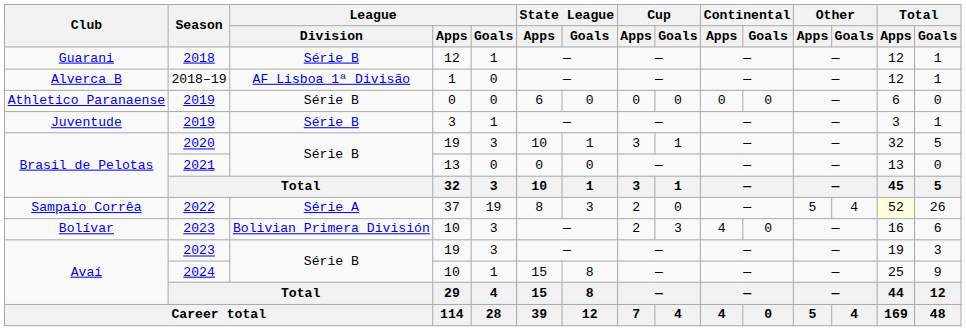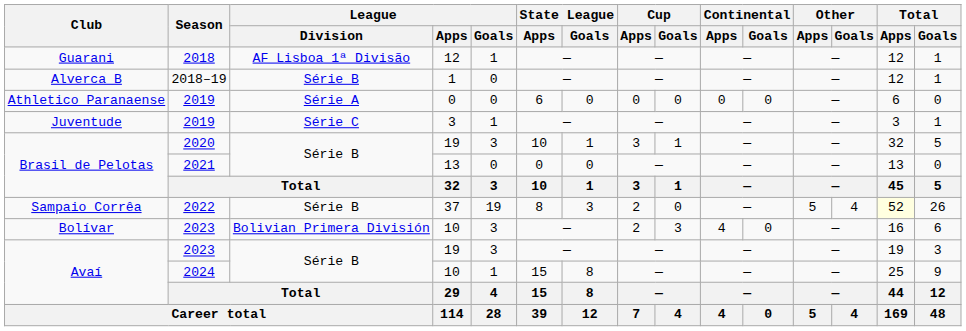 <table class="wikitable" style="text-align: center;">
 <tr>
 <th rowspan="2">Club</th>
 <th rowspan="2">Season</th>
 <th colspan="3">League</th>
 <th colspan="2">State League</th>
 <th colspan="2">Cup</th>
 <th colspan="2">Continental</th>
 <th colspan="2">Other</th>
 <th colspan="2">Total</th>
 </tr>
 <tr>
 <th>Division</th>
 <th>Apps</th>
 <th>Goals</th>
 <th>Apps</th>
 <th>Goals</th>
 <th>Apps</th>
 <th>Goals</th>
 <th>Apps</th>
 <th>Goals</th>
 <th>Apps</th>
 <th>Goals</th>
 <th>Apps</th>
 <th>Goals</th>
 </tr>
 <tr>
 <td><a href='#'>Guarani</a></td>
 <td><a href='#'>2018</a></td>
-<td><a href='#'>Série B</a></td>
+<td><a href='#'>AF Lisboa 1ª Divisão</a></td>
 <td>12</td>
 <td>1</td>
 <td colspan="2">—</td>
 <td colspan="2">—</td>
 <td colspan="2">—</td>
 <td colspan="2">—</td>
 <td>12</td>
 <td>1</td>
 </tr>
 <tr>
 <td><a href='#'>Alverca B</a></td>
 <td>2018–19</td>
-<td><a href='#'>AF Lisboa 1ª Divisão</a></td>
+<td><a href='#'>Série B</a></td>
 <td>1</td>
 <td>0</td>
 <td colspan="2">—</td>
 <td colspan="2">—</td>
 <td colspan="2">—</td>
 <td colspan="2">—</td>
 <td>12</td>
 <td>1</td>
 </tr>
 <tr>
 <td><a href='#'>Athletico Paranaense</a></td>
 <td><a href='#'>2019</a></td>
-<td>Série B</td>
+<td><a href='#'>Série A</a></td>
 <td>0</td>
 <td>0</td>
 <td>6</td>
 <td>0</td>
 <td>0</td>
 <td>0</td>
 <td>0</td>
 <td>0</td>
 <td colspan="2">—</td>
 <td>6</td>
 <td>0</td>
 </tr>
 <tr>
 <td><a href='#'>Juventude</a></td>
 <td><a href='#'>2019</a></td>
-<td><a href='#'>Série B</a></td>
+<td><a href='#'>Série C</a></td>
 <td>3</td>
 <td>1</td>
 <td colspan="2">—</td>
 <td colspan="2">—</td>
 <td colspan="2">—</td>
 <td colspan="2">—</td>
 <td>3</td>
 <td>1</td>
 </tr>
 <tr>
 <td rowspan="3"><a href='#'>Brasil de Pelotas</a></td>
 <td><a href='#'>2020</a></td>
 <td rowspan="2">Série B</td>
 <td>19</td>
 <td>3</td>
 <td>10</td>
 <td>1</td>
 <td>3</td>
 <td>1</td>
 <td colspan="2">—</td>
 <td colspan="2">—</td>
 <td>32</td>
 <td>5</td>
 </tr>
 <tr>
 <td><a href='#'>2021</a></td>
 <td>13</td>
 <td>0</td>
 <td>0</td>
 <td>0</td>
 <td colspan="2">—</td>
 <td colspan="2">—</td>
 <td colspan="2">—</td>
 <td>13</td>
 <td>0</td>
 </tr>
 <tr>
 <th colspan="2">Total</th>
 <th>32</th>
 <th>3</th>
 <th>10</th>
 <th>1</th>
 <th>3</th>
 <th>1</th>
 <th colspan="2">—</th>
 <th colspan="2">—</th>
 <th>45</th>
 <th>5</th>
 </tr>
 <tr>
 <td><a href='#'>Sampaio Corrêa</a></td>
 <td><a href='#'>2022</a></td>
-<td><a href='#'>Série A</a></td>
+<td>Série B</td>
 <td>37</td>
 <td>19</td>
 <td>8</td>
 <td>3</td>
 <td>2</td>
 <td>0</td>
 <td colspan="2">—</td>
 <td>5</td>
 <td>4</td>
 <td style="background: lightyellow;">52</td>
 <td>26</td>
 </tr>
 <tr>
 <td><a href='#'>Bolívar</a></td>
 <td><a href='#'>2023</a></td>
 <td><a href='#'>Bolivian Primera División</a></td>
 <td>10</td>
 <td>3</td>
 <td colspan="2">—</td>
 <td>2</td>
 <td>3</td>
 <td>4</td>
 <td>0</td>
 <td colspan="2">—</td>
 <td>16</td>
 <td>6</td>
 </tr>
 <tr>
 <td rowspan="3"><a href='#'>Avaí</a></td>
 <td><a href='#'>2023</a></td>
 <td rowspan="2">Série B</td>
 <td>19</td>
 <td>3</td>
 <td colspan="2">—</td>
 <td colspan="2">—</td>
 <td colspan="2">—</td>
 <td colspan="2">—</td>
 <td>19</td>
 <td>3</td>
 </tr>
 <tr>
 <td><a href='#'>2024</a></td>
 <td>10</td>
 <td>1</td>
 <td>15</td>
 <td>8</td>
 <td colspan="2">—</td>
 <td colspan="2">—</td>
 <td colspan="2">—</td>
 <td>25</td>
 <td>9</td>
 </tr>
 <tr>
 <th colspan="2">Total</th>
 <th>29</th>
 <th>4</th>
 <th>15</th>
 <th>8</th>
 <th colspan="2">—</th>
 <th colspan="2">—</th>
 <th colspan="2">—</th>
 <th>44</th>
 <th>12</th>
 </tr>
 <tr>
 <th colspan="3">Career total</th>
 <th>114</th>
 <th>28</th>
 <th>39</th>
 <th>12</th>
 <th>7</th>
 <th>4</th>
 <th>4</th>
 <th>0</th>
 <th>5</th>
 <th>4</th>
 <th>169</th>
 <th>48</th>
 </tr>
 </table>
